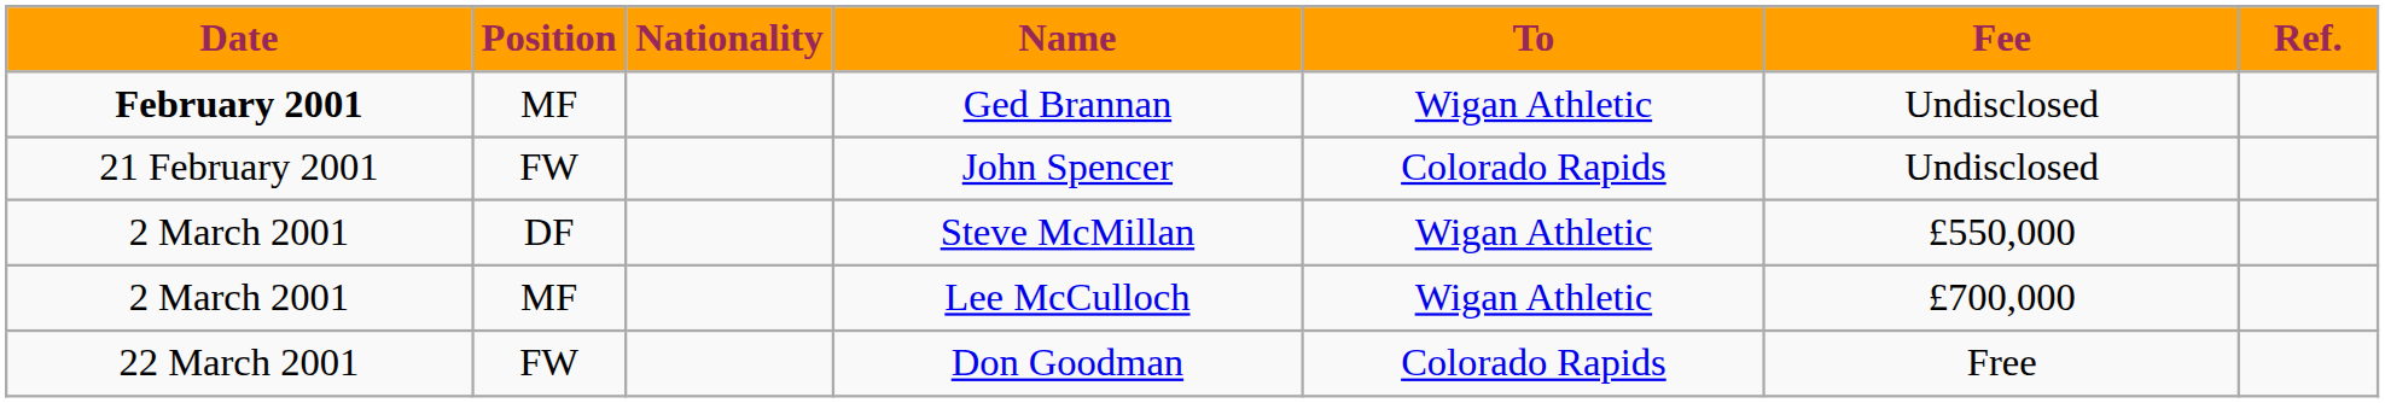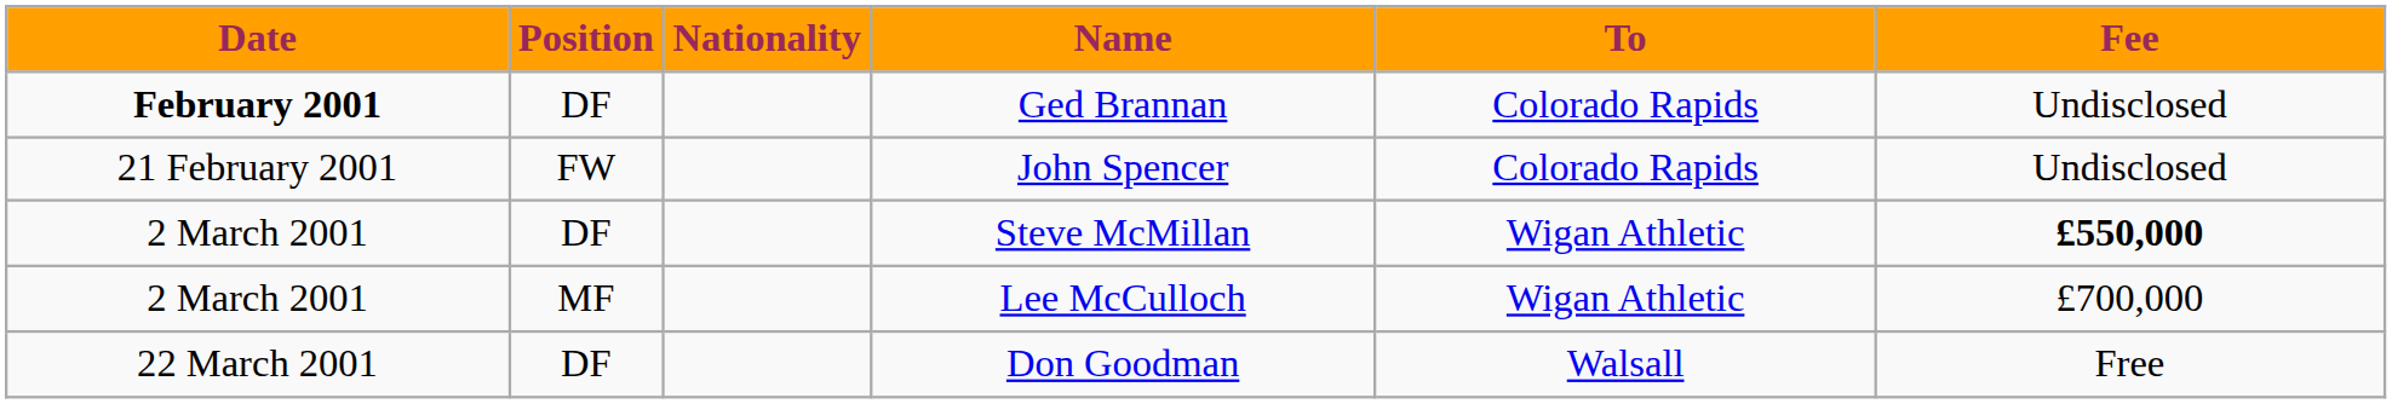 <table class="wikitable"  style="text-align:center; font-size:90%; ">
 <tr>
 <th style="background:#ffa000; color:#98285c; width:200px;">Date</th>
 <th style="background:#ffa000; color:#98285c; width:50px;">Position</th>
 <th style="background:#ffa000; color:#98285c; width:50px;">Nationality</th>
 <th style="background:#ffa000; color:#98285c; width:200px;">Name</th>
 <th style="background:#ffa000; color:#98285c; width:200px;">To</th>
 <th style="background:#ffa000; color:#98285c; width:200px;">Fee</th>
-<th style="background:#ffa000; color:#98285c; width:50px;">Ref.</th>
 </tr>
 <tr>
 <td><strong>February 2001</strong></td>
-<td>MF</td>
+<td>DF</td>
 <td></td>
 <td><a href='#'>Ged Brannan</a></td>
-<td><a href='#'>Wigan Athletic</a></td>
+<td><a href='#'>Colorado Rapids</a></td>
 <td>Undisclosed</td>
-<td></td>
 </tr>
 <tr>
 <td>21 February 2001</td>
 <td>FW</td>
 <td></td>
 <td><a href='#'>John Spencer</a></td>
 <td><a href='#'>Colorado Rapids</a></td>
 <td>Undisclosed</td>
-<td></td>
 </tr>
 <tr>
 <td>2 March 2001</td>
 <td>DF</td>
 <td></td>
 <td><a href='#'>Steve McMillan</a></td>
 <td><a href='#'>Wigan Athletic</a></td>
-<td>£550,000</td>
-<td></td>
+<td><strong>£550,000</strong></td>
 </tr>
 <tr>
 <td>2 March 2001</td>
 <td>MF</td>
 <td></td>
 <td><a href='#'>Lee McCulloch</a></td>
 <td><a href='#'>Wigan Athletic</a></td>
 <td>£700,000</td>
-<td></td>
 </tr>
 <tr>
 <td>22 March 2001</td>
-<td>FW</td>
+<td>DF</td>
 <td></td>
 <td><a href='#'>Don Goodman</a></td>
-<td><a href='#'>Colorado Rapids</a></td>
+<td><a href='#'>Walsall</a></td>
 <td>Free</td>
-<td></td>
 </tr>
 </table>
